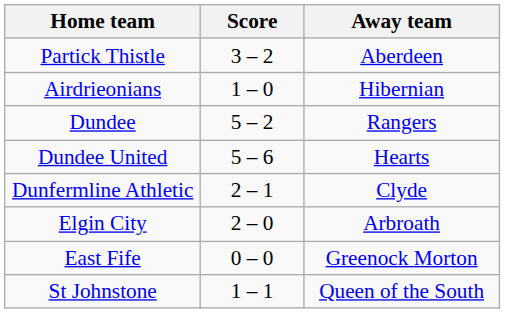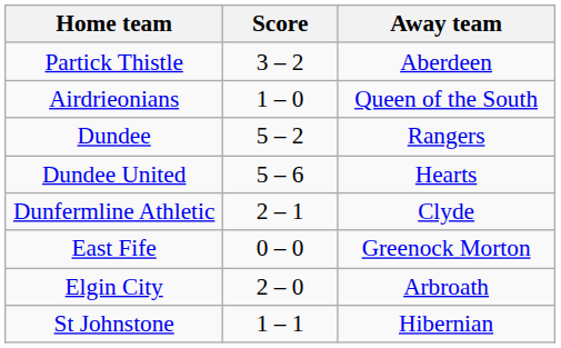 <table class="wikitable" style="text-align: center">
 <tr>
 <th width=140>Home team</th>
 <th width=70>Score</th>
 <th width=140>Away team</th>
 </tr>
 <tr>
 <td><a href='#'>Partick Thistle</a></td>
 <td>3 – 2</td>
 <td><a href='#'>Aberdeen</a></td>
 </tr>
 <tr>
 <td><a href='#'>Airdrieonians</a></td>
 <td>1 – 0</td>
-<td><a href='#'>Hibernian</a></td>
+<td><a href='#'>Queen of the South</a></td>
 </tr>
 <tr>
 <td><a href='#'>Dundee</a></td>
 <td>5 – 2</td>
 <td><a href='#'>Rangers</a></td>
 </tr>
 <tr>
 <td><a href='#'>Dundee United</a></td>
 <td>5 – 6</td>
 <td><a href='#'>Hearts</a></td>
 </tr>
 <tr>
 <td><a href='#'>Dunfermline Athletic</a></td>
 <td>2 – 1</td>
 <td><a href='#'>Clyde</a></td>
 </tr>
 <tr>
+<td><a href='#'>East Fife</a></td>
+<td>0 – 0</td>
+<td><a href='#'>Greenock Morton</a></td>
+</tr>
+<tr>
 <td><a href='#'>Elgin City</a></td>
 <td>2 – 0</td>
 <td><a href='#'>Arbroath</a></td>
 </tr>
 <tr>
-<td><a href='#'>East Fife</a></td>
-<td>0 – 0</td>
-<td><a href='#'>Greenock Morton</a></td>
-</tr>
-<tr>
 <td><a href='#'>St Johnstone</a></td>
 <td>1 – 1</td>
-<td><a href='#'>Queen of the South</a></td>
+<td><a href='#'>Hibernian</a></td>
 </tr>
 </table>
